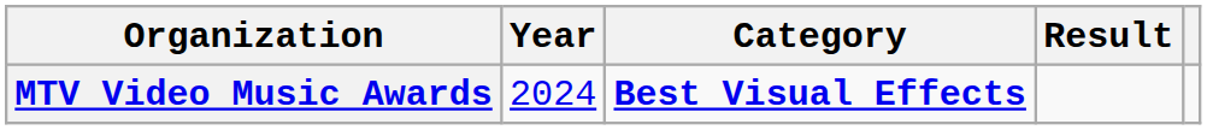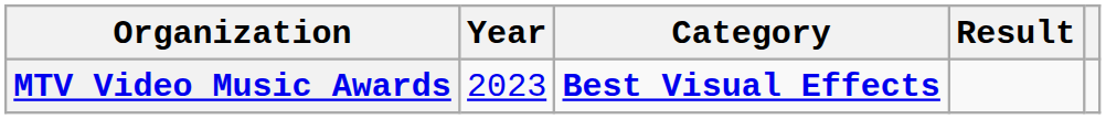 <table class="wikitable sortable plainrowheaders" style="border:none; margin:0;">
 <tr>
 <th scope="col">Organization</th>
 <th scope="col">Year</th>
 <th scope="col">Category</th>
 <th scope="col">Result</th>
 <th class="unsortable" scope="col"></th>
 </tr>
 <tr>
 <th scope="row"><a href='#'>MTV Video Music Awards</a></th>
-<td><a href='#'>2024</a></td>
+<td><a href='#'>2023</a></td>
 <td><strong><a href='#'>Best Visual Effects</a></strong></td>
 <td></td>
 <td></td>
 </tr>
 </table>
